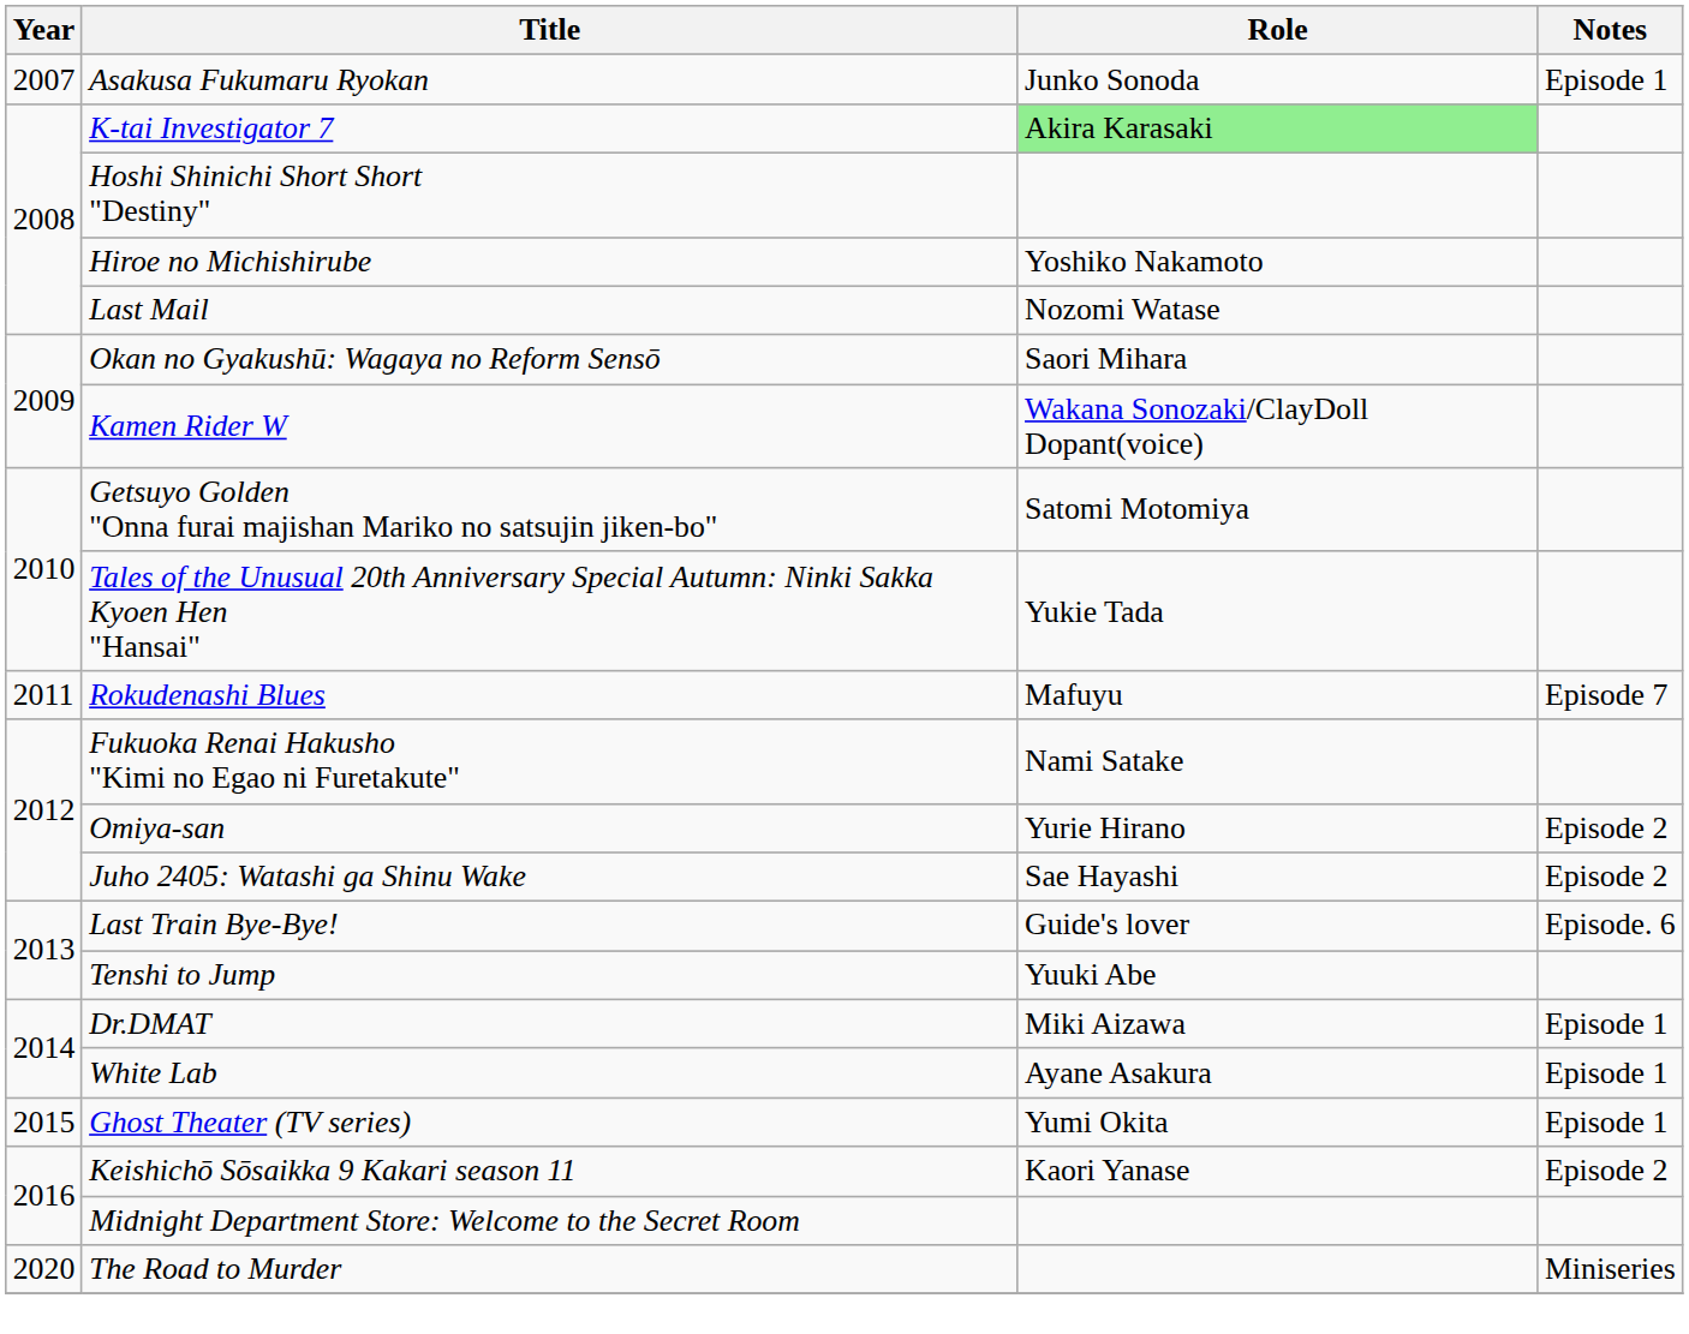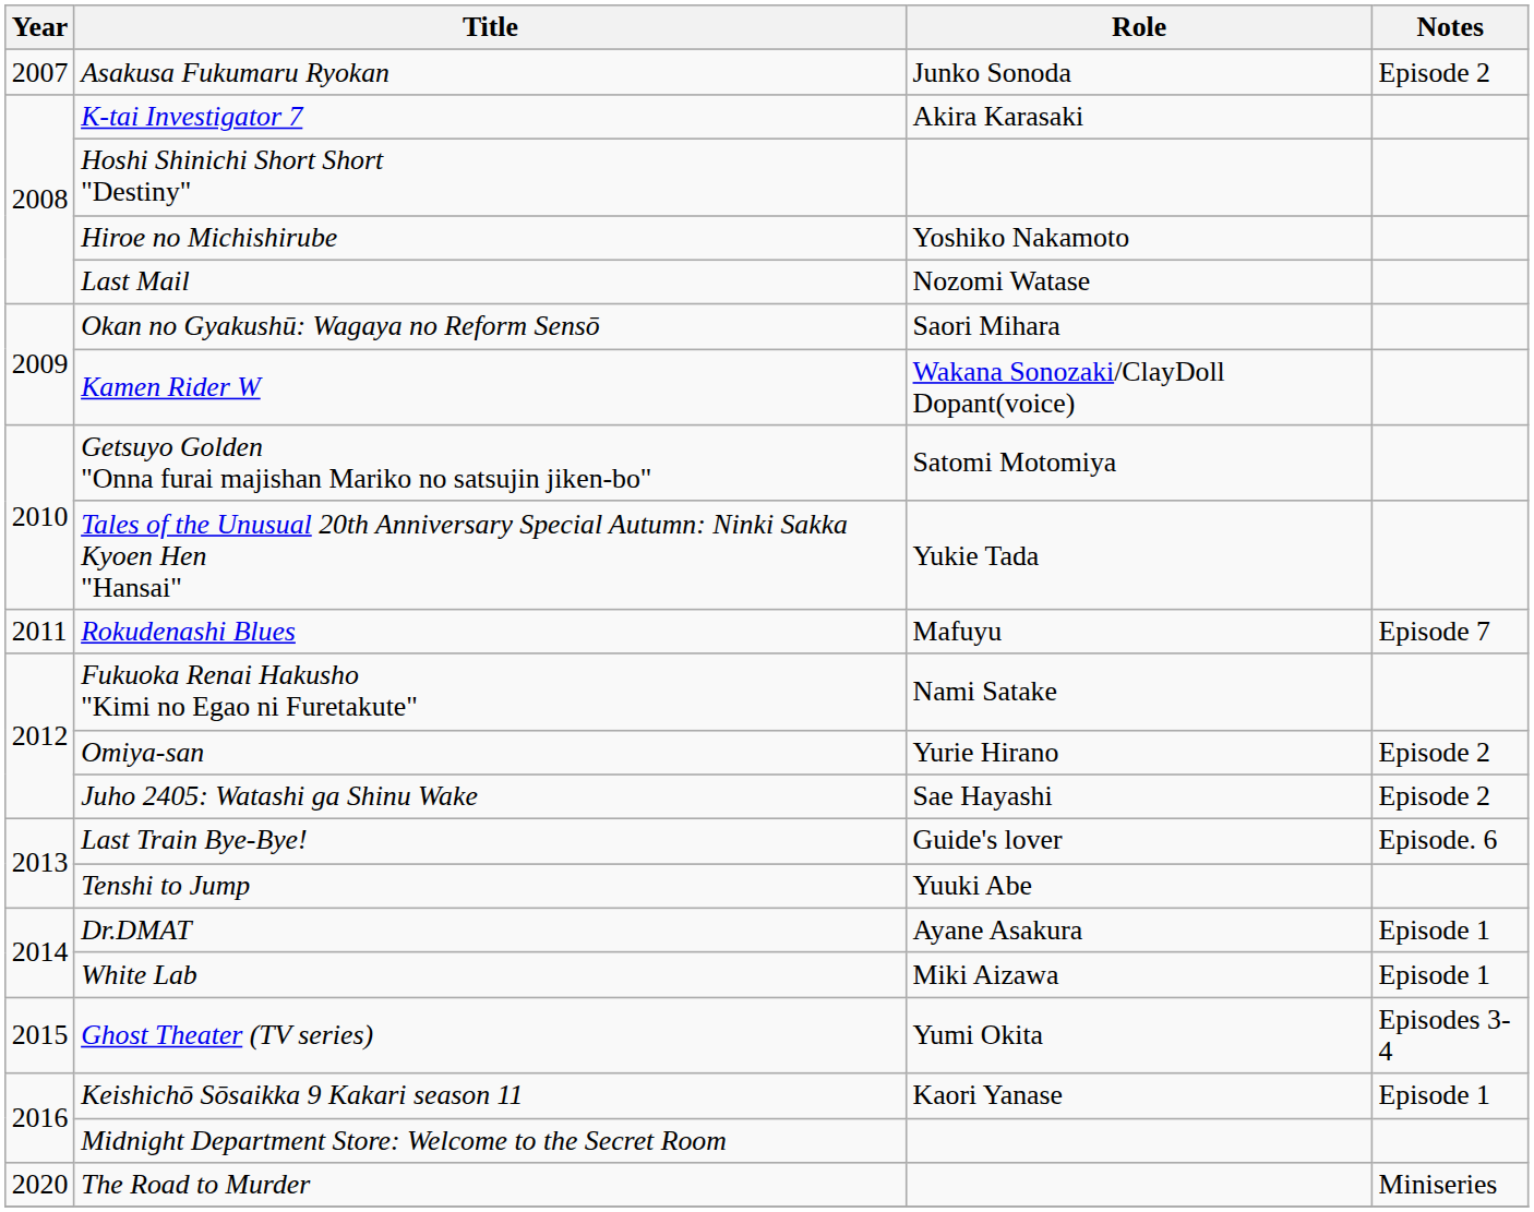 <table class="wikitable">
 <tr>
 <th>Year</th>
 <th>Title</th>
 <th>Role</th>
 <th>Notes</th>
 </tr>
 <tr>
 <td>2007</td>
 <td><em>Asakusa Fukumaru Ryokan</em></td>
 <td>Junko Sonoda</td>
-<td>Episode 1</td>
+<td>Episode 2</td>
 </tr>
 <tr>
 <td rowspan="4">2008</td>
 <td><em><a href='#'>K-tai Investigator 7</a></em></td>
-<td style="background: lightgreen;">Akira Karasaki</td>
+<td>Akira Karasaki</td>
 <td></td>
 </tr>
 <tr>
 <td><em>Hoshi Shinichi Short Short</em><br>"Destiny"</td>
 <td></td>
 <td></td>
 </tr>
 <tr>
 <td><em>Hiroe no Michishirube</em></td>
 <td>Yoshiko Nakamoto</td>
 <td></td>
 </tr>
 <tr>
 <td><em>Last Mail</em></td>
 <td>Nozomi Watase</td>
 <td></td>
 </tr>
 <tr>
 <td rowspan="2">2009</td>
 <td><em>Okan no Gyakushū: Wagaya no Reform Sensō</em></td>
 <td>Saori Mihara</td>
 <td></td>
 </tr>
 <tr>
 <td><em><a href='#'>Kamen Rider W</a></em></td>
 <td><a href='#'>Wakana Sonozaki</a>/ClayDoll Dopant(voice)</td>
 <td></td>
 </tr>
 <tr>
 <td rowspan="2">2010</td>
 <td><em>Getsuyo Golden</em><br>"Onna furai majishan Mariko no satsujin jiken-bo"</td>
 <td>Satomi Motomiya</td>
 <td></td>
 </tr>
 <tr>
 <td><em><a href='#'>Tales of the Unusual</a> 20th Anniversary Special Autumn: Ninki Sakka Kyoen Hen</em><br>"Hansai"</td>
 <td>Yukie Tada</td>
 <td></td>
 </tr>
 <tr>
 <td>2011</td>
 <td><em><a href='#'>Rokudenashi Blues</a></em></td>
 <td>Mafuyu</td>
 <td>Episode 7</td>
 </tr>
 <tr>
 <td rowspan="3">2012</td>
 <td><em>Fukuoka Renai Hakusho</em><br>"Kimi no Egao ni Furetakute"</td>
 <td>Nami Satake</td>
 <td></td>
 </tr>
 <tr>
 <td><em>Omiya-san</em></td>
 <td>Yurie Hirano</td>
 <td>Episode 2</td>
 </tr>
 <tr>
 <td><em>Juho 2405: Watashi ga Shinu Wake</em></td>
 <td>Sae Hayashi</td>
 <td>Episode 2</td>
 </tr>
 <tr>
 <td rowspan="2">2013</td>
 <td><em>Last Train Bye-Bye!</em></td>
 <td>Guide's lover</td>
 <td>Episode. 6</td>
 </tr>
 <tr>
 <td><em>Tenshi to Jump</em></td>
 <td>Yuuki Abe</td>
 <td></td>
 </tr>
 <tr>
 <td rowspan="2">2014</td>
 <td><em>Dr.DMAT</em></td>
-<td>Miki Aizawa</td>
+<td>Ayane Asakura</td>
 <td>Episode 1</td>
 </tr>
 <tr>
 <td><em>White Lab</em></td>
-<td>Ayane Asakura</td>
+<td>Miki Aizawa</td>
 <td>Episode 1</td>
 </tr>
 <tr>
 <td>2015</td>
 <td><em><a href='#'>Ghost Theater</a> (TV series)</em></td>
 <td>Yumi Okita</td>
-<td>Episode 1</td>
+<td>Episodes 3-4</td>
 </tr>
 <tr>
 <td rowspan="2">2016</td>
 <td><em>Keishichō Sōsaikka 9 Kakari season 11</em></td>
 <td>Kaori Yanase</td>
-<td>Episode 2</td>
+<td>Episode 1</td>
 </tr>
 <tr>
 <td><em>Midnight Department Store: Welcome to the Secret Room</em></td>
 <td></td>
 <td></td>
 </tr>
 <tr>
 <td>2020</td>
 <td><em>The Road to Murder</em></td>
 <td></td>
 <td>Miniseries</td>
 </tr>
 <tr>
 </tr>
 </table>
